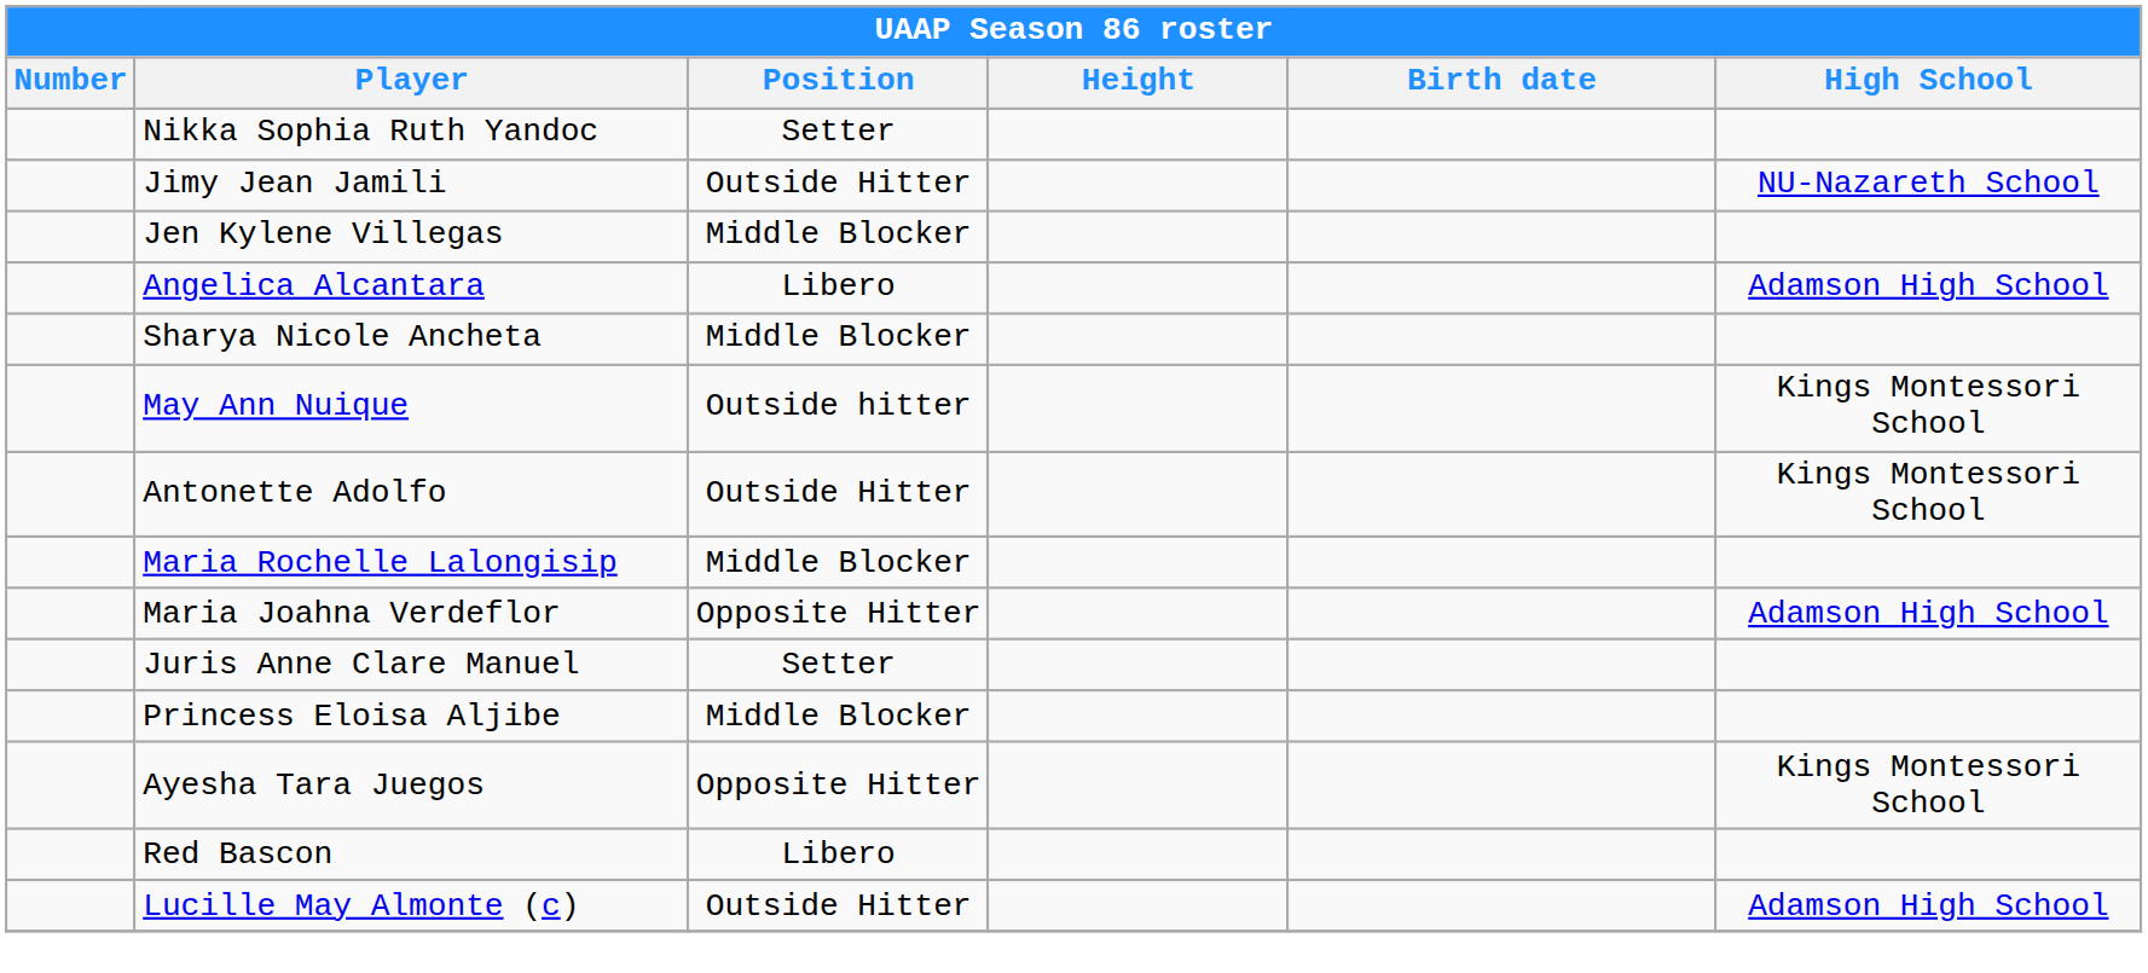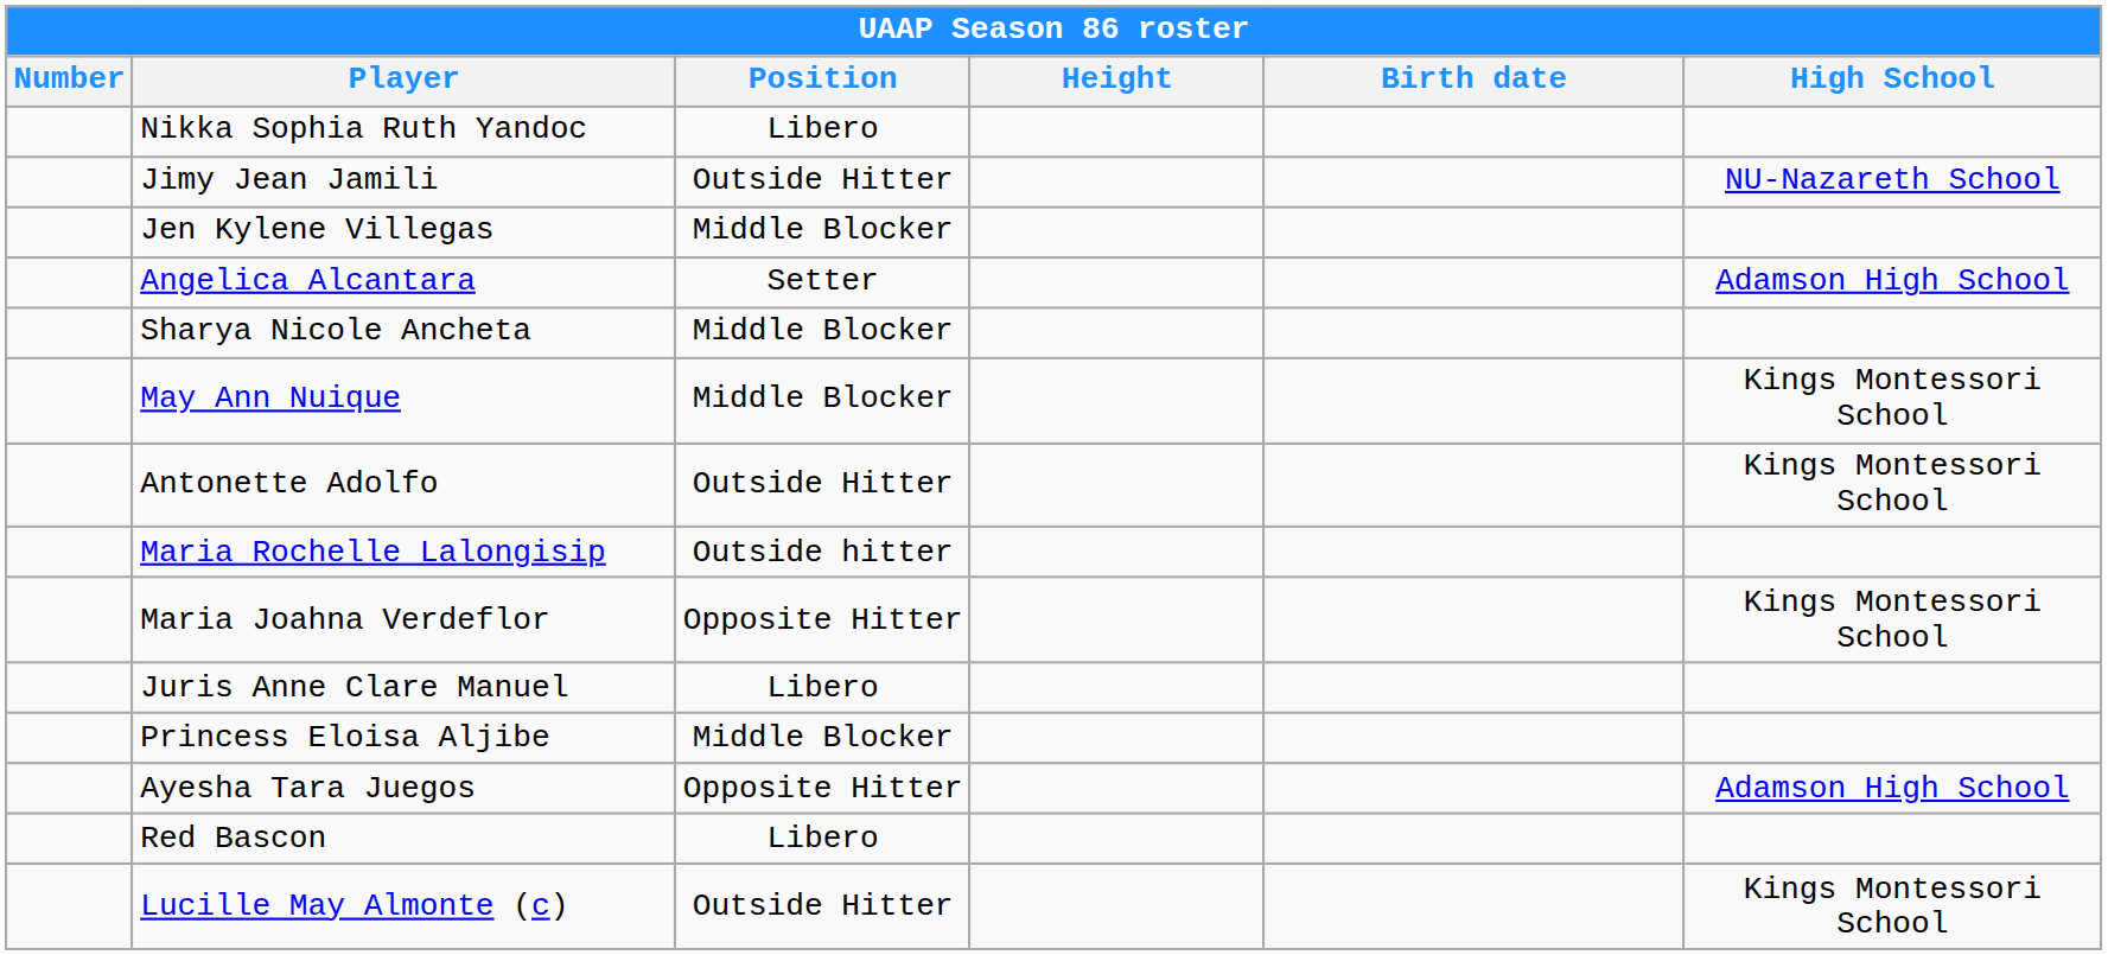 <table class="wikitable sortable" style="font-size:95%; text-align:left;">
 <tr>
 <th colspan="7" style= "background: #1E90FF; color: white; text-align: center"><strong>UAAP Season 86 roster</strong></th>
 </tr>
 <tr style="background: white; color: #1E90FF">
 <th style= "align=center; width:1em;">Number</th>
 <th style= "align=center;width:17em;">Player</th>
 <th style= "align=center; width:9em;">Position</th>
 <th style= "align=center; width:9em;">Height</th>
 <th style= "align=center; width:13em;">Birth date</th>
 <th style= "align=center; width:13em;">High School</th>
 </tr>
 <tr align=center>
 <td></td>
 <td align=left>Nikka Sophia Ruth Yandoc</td>
-<td>Setter</td>
+<td>Libero</td>
 <td></td>
 <td align=right></td>
 <td></td>
 </tr>
 <tr align=center>
 <td></td>
 <td align=left>Jimy Jean Jamili</td>
 <td>Outside Hitter</td>
 <td></td>
 <td align=right></td>
 <td><a href='#'>NU-Nazareth School</a></td>
 </tr>
 <tr align=center>
 <td></td>
 <td align=left>Jen Kylene Villegas</td>
 <td>Middle Blocker</td>
 <td></td>
 <td></td>
 <td></td>
 </tr>
 <tr align=center>
 <td></td>
 <td align=left><a href='#'>Angelica Alcantara</a></td>
-<td>Libero</td>
+<td>Setter</td>
 <td></td>
 <td align=right></td>
 <td><a href='#'>Adamson High School</a></td>
 </tr>
 <tr align=center>
 <td></td>
 <td align=left>Sharya Nicole Ancheta</td>
 <td>Middle Blocker</td>
 <td></td>
 <td align=right></td>
 <td></td>
 </tr>
 <tr align=center>
 <td></td>
 <td align=left><a href='#'>May Ann Nuique</a></td>
-<td>Outside hitter</td>
+<td>Middle Blocker</td>
 <td></td>
 <td align=right></td>
 <td>Kings Montessori School</td>
 </tr>
 <tr align=center>
 <td></td>
 <td align=left>Antonette Adolfo</td>
 <td>Outside Hitter</td>
 <td></td>
 <td align=right></td>
 <td>Kings Montessori School</td>
 </tr>
 <tr align=center>
 <td></td>
 <td align=left><a href='#'>Maria Rochelle Lalongisip</a></td>
-<td>Middle Blocker</td>
+<td>Outside hitter</td>
 <td></td>
 <td align=right></td>
 <td></td>
 </tr>
 <tr align=center>
 <td></td>
 <td align=left>Maria Joahna Verdeflor</td>
 <td>Opposite Hitter</td>
 <td></td>
 <td align=right></td>
-<td><a href='#'>Adamson High School</a></td>
+<td>Kings Montessori School</td>
 </tr>
 <tr align=center>
 <td></td>
 <td align=left>Juris Anne Clare Manuel</td>
-<td>Setter</td>
+<td>Libero</td>
 <td></td>
 <td></td>
 <td></td>
 </tr>
 <tr align=center>
 <td></td>
 <td align=left>Princess Eloisa Aljibe</td>
 <td>Middle Blocker</td>
 <td></td>
 <td></td>
 <td></td>
 </tr>
 <tr align=center>
 <td></td>
 <td align=left>Ayesha Tara Juegos</td>
 <td>Opposite Hitter</td>
 <td></td>
 <td align=right></td>
-<td>Kings Montessori School</td>
+<td><a href='#'>Adamson High School</a></td>
 </tr>
 <tr align=center>
 <td></td>
 <td align=left>Red Bascon</td>
 <td>Libero</td>
 <td></td>
 <td align=right></td>
 <td></td>
 </tr>
 <tr align=center>
 <td></td>
 <td align=left><a href='#'>Lucille May Almonte</a> (<a href='#'>c</a>)</td>
 <td>Outside Hitter</td>
 <td></td>
 <td align=right></td>
-<td><a href='#'>Adamson High School</a></td>
+<td>Kings Montessori School</td>
 </tr>
 <tr align=center>
 </tr>
 </table>
